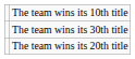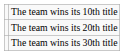 <table class="wikitable">
 <tr>
 <td></td>
 <td>The team wins its 10th title</td>
 </tr>
 <tr>
 <td></td>
-<td>The team wins its 30th title</td>
+<td>The team wins its 20th title</td>
 </tr>
 <tr>
 <td></td>
-<td>The team wins its 20th title</td>
+<td>The team wins its 30th title</td>
 </tr>
 </table>
